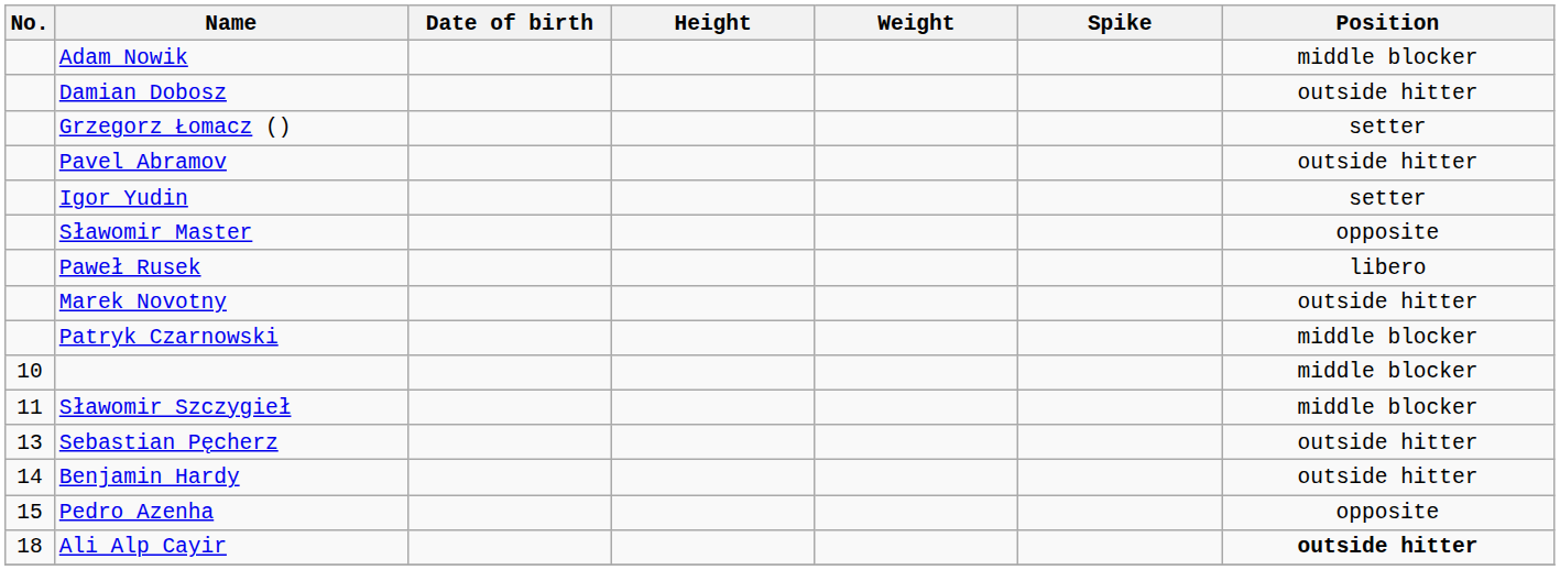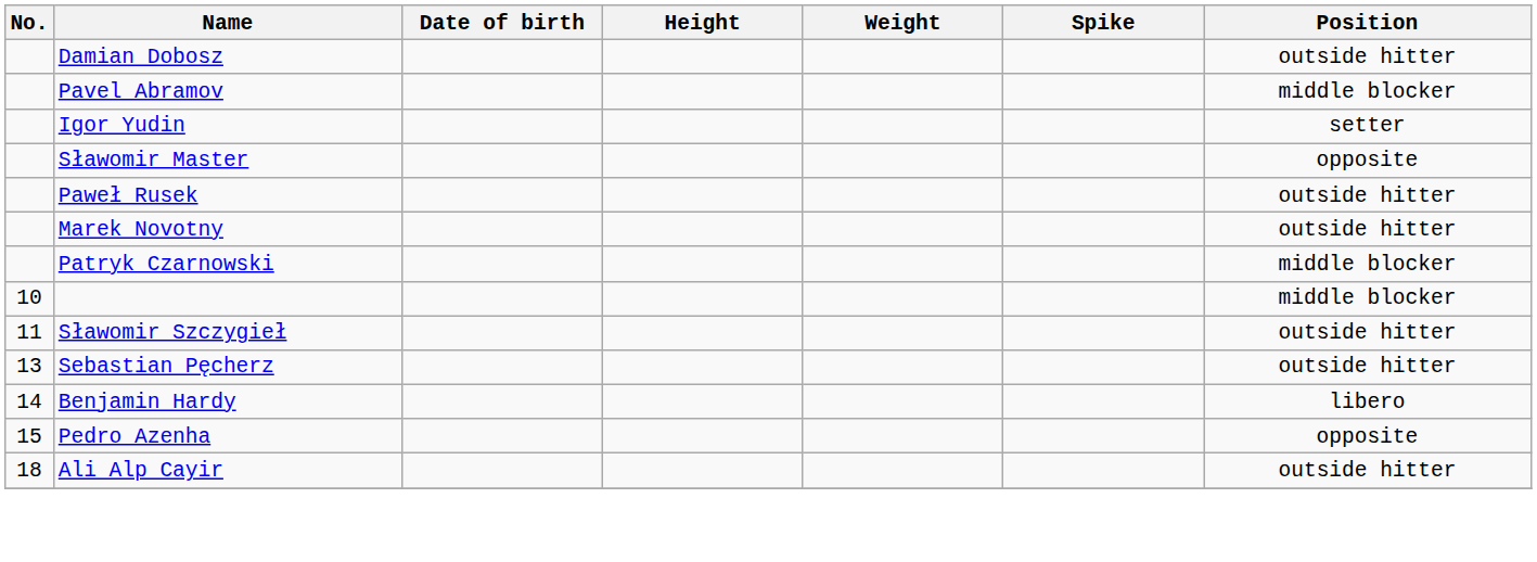 <table class="wikitable sortable" style="font-size:100%; text-align:center;">
 <tr>
 <th>No.</th>
 <th style="width:16em">Name</th>
 <th style="width:9em">Date of birth</th>
 <th style="width:9em">Height</th>
 <th style="width:9em">Weight</th>
 <th style="width:9em">Spike</th>
 <th style="width:15em">Position</th>
 </tr>
 <tr>
 <td></td>
-<td align=left> <a href='#'>Adam Nowik</a></td>
-<td align=right></td>
-<td></td>
-<td></td>
-<td></td>
-<td>middle blocker</td>
-</tr>
-<tr>
-<td></td>
 <td align=left> <a href='#'>Damian Dobosz</a></td>
 <td align=right></td>
 <td></td>
 <td></td>
 <td></td>
 <td>outside hitter</td>
 </tr>
 <tr>
 <td></td>
-<td align=left> <a href='#'>Grzegorz Łomacz</a> ()</td>
-<td align=right></td>
-<td></td>
-<td></td>
-<td></td>
-<td>setter</td>
-</tr>
-<tr>
-<td></td>
 <td align=left> <a href='#'>Pavel Abramov</a></td>
 <td align=right></td>
 <td></td>
 <td></td>
 <td></td>
-<td>outside hitter</td>
+<td>middle blocker</td>
 </tr>
 <tr>
 <td></td>
 <td align=left> <a href='#'>Igor Yudin</a></td>
 <td align=right></td>
 <td></td>
 <td></td>
 <td></td>
 <td>setter</td>
 </tr>
 <tr>
 <td></td>
 <td align=left> <a href='#'>Sławomir Master</a></td>
 <td align=right></td>
 <td></td>
 <td></td>
 <td></td>
 <td>opposite</td>
 </tr>
 <tr>
 <td></td>
 <td align=left> <a href='#'>Paweł Rusek</a></td>
 <td align=right></td>
 <td></td>
 <td></td>
 <td></td>
-<td>libero</td>
+<td>outside hitter</td>
 </tr>
 <tr>
 <td></td>
 <td align=left> <a href='#'>Marek Novotny</a></td>
 <td align=right></td>
 <td></td>
 <td></td>
 <td></td>
 <td>outside hitter</td>
 </tr>
 <tr>
 <td></td>
 <td align=left> <a href='#'>Patryk Czarnowski</a></td>
 <td align=right></td>
 <td></td>
 <td></td>
 <td></td>
 <td>middle blocker</td>
 </tr>
 <tr>
 <td>10</td>
 <td align=left> </td>
 <td align=right></td>
 <td></td>
 <td></td>
 <td></td>
 <td>middle blocker</td>
 </tr>
 <tr>
 <td>11</td>
 <td align=left> <a href='#'>Sławomir Szczygieł</a></td>
 <td align=right></td>
 <td></td>
 <td></td>
 <td></td>
-<td>middle blocker</td>
+<td>outside hitter</td>
 </tr>
 <tr>
 <td>13</td>
 <td align=left> <a href='#'>Sebastian Pęcherz</a></td>
 <td align=right></td>
 <td></td>
 <td></td>
 <td></td>
 <td>outside hitter</td>
 </tr>
 <tr>
 <td>14</td>
 <td align=left> <a href='#'>Benjamin Hardy</a></td>
 <td align=right></td>
 <td></td>
 <td></td>
 <td></td>
-<td>outside hitter</td>
+<td>libero</td>
 </tr>
 <tr>
 <td>15</td>
 <td align=left> <a href='#'>Pedro Azenha</a></td>
 <td align=right></td>
 <td></td>
 <td></td>
 <td></td>
 <td>opposite</td>
 </tr>
 <tr>
 <td>18</td>
 <td align=left> <a href='#'>Ali Alp Cayir</a></td>
 <td align=right></td>
 <td></td>
 <td></td>
 <td></td>
-<td><strong>outside hitter</strong></td>
+<td>outside hitter</td>
 </tr>
 <tr>
 </tr>
 </table>
